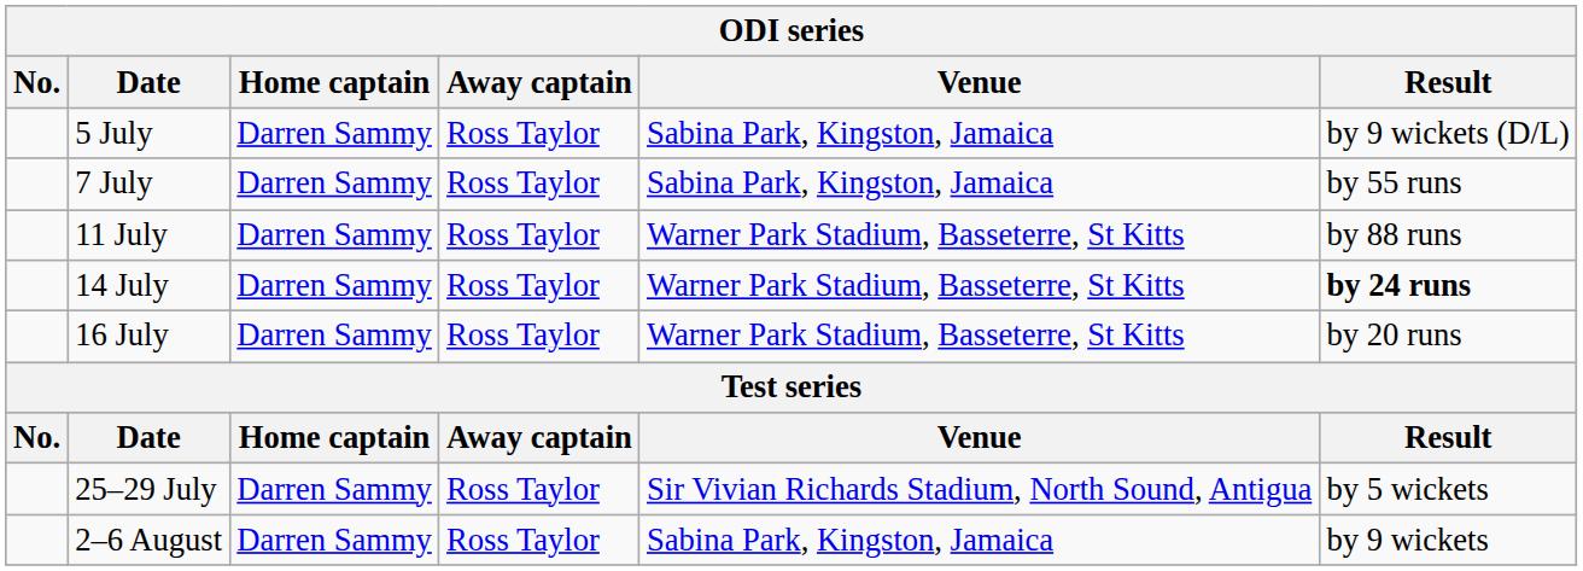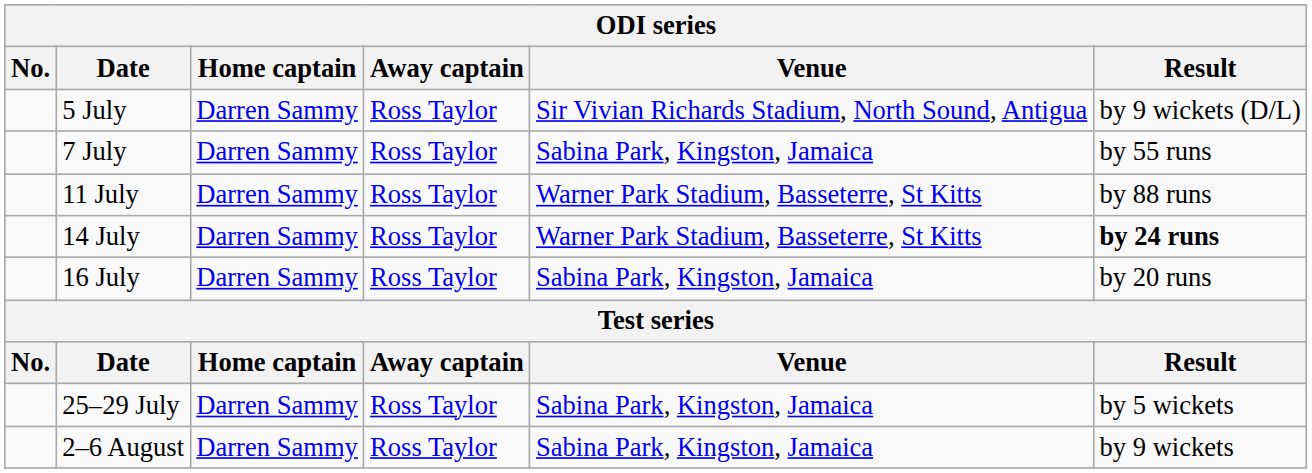 <table class="wikitable">
 <tr>
 <th colspan="9">ODI series</th>
 </tr>
 <tr>
 <th>No.</th>
 <th>Date</th>
 <th>Home captain</th>
 <th>Away captain</th>
 <th>Venue</th>
 <th>Result</th>
 </tr>
 <tr>
 <td></td>
 <td>5 July</td>
 <td><a href='#'>Darren Sammy</a></td>
 <td><a href='#'>Ross Taylor</a></td>
-<td><a href='#'>Sabina Park</a>, <a href='#'>Kingston</a>, <a href='#'>Jamaica</a></td>
+<td><a href='#'>Sir Vivian Richards Stadium</a>, <a href='#'>North Sound</a>, <a href='#'>Antigua</a></td>
 <td> by 9 wickets (D/L)</td>
 </tr>
 <tr>
 <td></td>
 <td>7 July</td>
 <td><a href='#'>Darren Sammy</a></td>
 <td><a href='#'>Ross Taylor</a></td>
 <td><a href='#'>Sabina Park</a>, <a href='#'>Kingston</a>, <a href='#'>Jamaica</a></td>
 <td> by 55 runs</td>
 </tr>
 <tr>
 <td></td>
 <td>11 July</td>
 <td><a href='#'>Darren Sammy</a></td>
 <td><a href='#'>Ross Taylor</a></td>
 <td><a href='#'>Warner Park Stadium</a>, <a href='#'>Basseterre</a>, <a href='#'>St Kitts</a></td>
 <td> by 88 runs</td>
 </tr>
 <tr>
 <td></td>
 <td>14 July</td>
 <td><a href='#'>Darren Sammy</a></td>
 <td><a href='#'>Ross Taylor</a></td>
 <td><a href='#'>Warner Park Stadium</a>, <a href='#'>Basseterre</a>, <a href='#'>St Kitts</a></td>
 <td><strong> by 24 runs</strong></td>
 </tr>
 <tr>
 <td></td>
 <td>16 July</td>
 <td><a href='#'>Darren Sammy</a></td>
 <td><a href='#'>Ross Taylor</a></td>
-<td><a href='#'>Warner Park Stadium</a>, <a href='#'>Basseterre</a>, <a href='#'>St Kitts</a></td>
+<td><a href='#'>Sabina Park</a>, <a href='#'>Kingston</a>, <a href='#'>Jamaica</a></td>
 <td> by 20 runs</td>
 </tr>
 <tr>
 <th colspan="9">Test series</th>
 </tr>
 <tr>
 <th>No.</th>
 <th>Date</th>
 <th>Home captain</th>
 <th>Away captain</th>
 <th>Venue</th>
 <th>Result</th>
 </tr>
 <tr>
 <td></td>
 <td>25–29 July</td>
 <td><a href='#'>Darren Sammy</a></td>
 <td><a href='#'>Ross Taylor</a></td>
-<td><a href='#'>Sir Vivian Richards Stadium</a>, <a href='#'>North Sound</a>, <a href='#'>Antigua</a></td>
+<td><a href='#'>Sabina Park</a>, <a href='#'>Kingston</a>, <a href='#'>Jamaica</a></td>
 <td> by 5 wickets</td>
 </tr>
 <tr>
 <td></td>
 <td>2–6 August</td>
 <td><a href='#'>Darren Sammy</a></td>
 <td><a href='#'>Ross Taylor</a></td>
 <td><a href='#'>Sabina Park</a>, <a href='#'>Kingston</a>, <a href='#'>Jamaica</a></td>
 <td> by 9 wickets</td>
 </tr>
 </table>
